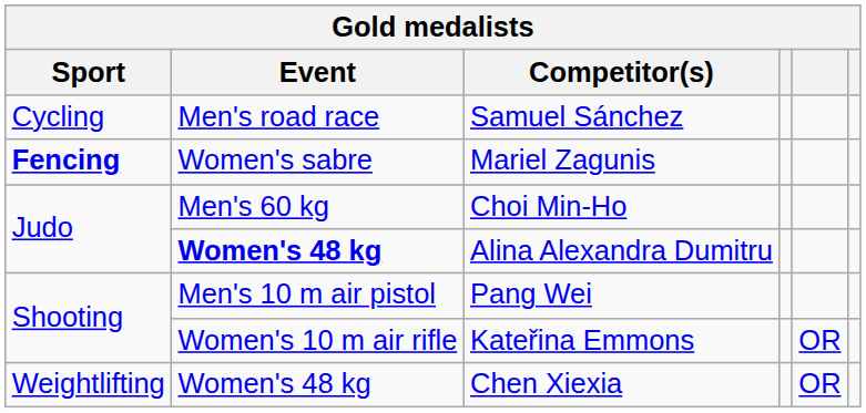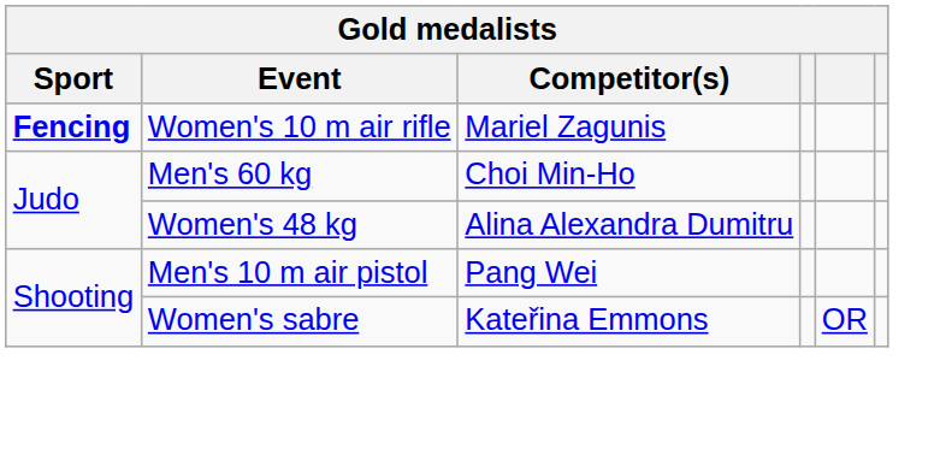 <table class="wikitable">
 <tr>
 <th colspan="6">Gold medalists</th>
 </tr>
 <tr>
 <th>Sport</th>
 <th>Event</th>
 <th>Competitor(s)</th>
 <th></th>
 <th></th>
 <th></th>
 </tr>
 <tr>
-<td><a href='#'>Cycling</a></td>
-<td><a href='#'>Men's road race</a></td>
-<td><a href='#'>Samuel Sánchez</a></td>
-<td></td>
-<td></td>
-<td></td>
-</tr>
-<tr>
 <td><strong><a href='#'>Fencing</a></strong></td>
-<td><a href='#'>Women's sabre</a></td>
+<td><a href='#'>Women's 10 m air rifle</a></td>
 <td><a href='#'>Mariel Zagunis</a></td>
 <td></td>
 <td></td>
 <td></td>
 </tr>
 <tr>
 <td rowspan="2"><a href='#'>Judo</a></td>
 <td><a href='#'>Men's 60 kg</a></td>
 <td><a href='#'>Choi Min-Ho</a></td>
 <td></td>
 <td></td>
 <td></td>
 </tr>
 <tr>
-<td><strong><a href='#'>Women's 48 kg</a></strong></td>
+<td><a href='#'>Women's 48 kg</a></td>
 <td><a href='#'>Alina Alexandra Dumitru</a></td>
 <td></td>
 <td></td>
 <td></td>
 </tr>
 <tr>
 <td rowspan="2"><a href='#'>Shooting</a></td>
 <td><a href='#'>Men's 10 m air pistol</a></td>
 <td><a href='#'>Pang Wei</a></td>
 <td></td>
 <td></td>
 <td></td>
 </tr>
 <tr>
-<td><a href='#'>Women's 10 m air rifle</a></td>
+<td><a href='#'>Women's sabre</a></td>
 <td><a href='#'>Kateřina Emmons</a></td>
 <td></td>
 <td><a href='#'>OR</a></td>
 <td></td>
 </tr>
-<tr>
-<td><a href='#'>Weightlifting</a></td>
-<td><a href='#'>Women's 48 kg</a></td>
-<td><a href='#'>Chen Xiexia</a></td>
-<td></td>
-<td><a href='#'>OR</a></td>
-<td></td>
-</tr>
 </table>
